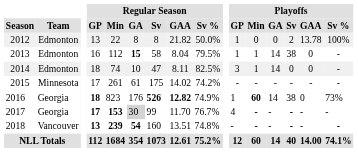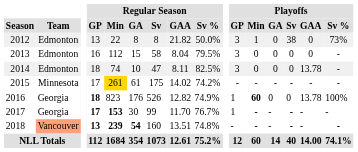 <table BORDER="0" CELLPADDING="3" CELLSPACING="0">
 <tr ALIGN="center" bgcolor="#e0e0e0">
 <th colspan="2" bgcolor="#ffffff"> </th>
 <th rowspan="102" bgcolor="#ffffff"> </th>
 <th colspan="6">Regular Season</th>
 <th rowspan="102" bgcolor="#ffffff"> </th>
 <th colspan="6">Playoffs</th>
 </tr>
 <tr ALIGN="center" bgcolor="#e0e0e0">
 <th>Season</th>
 <th>Team</th>
 <th>GP</th>
 <th>Min</th>
 <th>GA</th>
 <th>Sv</th>
 <th>GAA</th>
 <th>Sv %</th>
 <th>GP</th>
 <th>Min</th>
 <th>GA</th>
 <th>Sv</th>
 <th>GAA</th>
 <th>Sv %</th>
 </tr>
 <tr ALIGN="center" bgcolor="#f0f0f0">
 <td>2012</td>
 <td>Edmonton</td>
 <td>13</td>
 <td>22</td>
 <td>8</td>
 <td>8</td>
 <td>21.82</td>
 <td>50.0%</td>
+<td>3</td>
 <td>1</td>
 <td>0</td>
+<td>38</td>
 <td>0</td>
-<td>2</td>
-<td>13.78</td>
-<td>100%</td>
+<td>73%</td>
 </tr>
 <tr ALIGN="center">
 <td>2013</td>
 <td>Edmonton</td>
 <td>16</td>
 <td>112</td>
-<td><strong>15</strong></td>
+<td>15</td>
 <td>58</td>
 <td>8.04</td>
 <td>79.5%</td>
-<td>1</td>
-<td>1</td>
-<td>14</td>
-<td>38</td>
+<td>3</td>
+<td>0</td>
+<td>0</td>
+<td>0</td>
 <td>0</td>
 <td>-</td>
 </tr>
 <tr ALIGN="center" bgcolor="#f0f0f0">
 <td>2014</td>
 <td>Edmonton</td>
 <td>18</td>
 <td>74</td>
 <td>10</td>
 <td>47</td>
 <td>8.11</td>
 <td>82.5%</td>
 <td>3</td>
-<td>1</td>
-<td>14</td>
 <td>0</td>
 <td>0</td>
+<td>0</td>
+<td>13.78</td>
 <td>-</td>
 </tr>
 <tr ALIGN="center">
 <td>2015</td>
 <td>Minnesota</td>
 <td>17</td>
-<td>261</td>
+<td style="background: gold;">261</td>
 <td>61</td>
 <td>175</td>
 <td>14.02</td>
 <td>74.2%</td>
 <td>-</td>
 <td>-</td>
 <td>-</td>
 <td>-</td>
 <td>-</td>
 <td>-</td>
 </tr>
 <tr>
 <td>2016</td>
 <td>Georgia</td>
 <th>18</th>
 <td>823</td>
 <td>176</td>
-<td><strong>526</strong></td>
-<td><strong>12.82</strong></td>
+<td>526</td>
+<td>12.82</td>
 <td>74.9%</td>
 <td>1</td>
 <th>60</th>
-<td>14</td>
-<td>38</td>
 <td>0</td>
-<td>73%</td>
+<td>0</td>
+<td>13.78</td>
+<td>100%</td>
 </tr>
 <tr>
 <td>2017</td>
 <td>Georgia</td>
 <th><strong>17</strong></th>
 <th>153</th>
-<td style="background: lightgrey;">30</td>
+<td>30</td>
 <td>99</td>
 <td>11.70</td>
 <td>76.7%</td>
-<td>4</td>
+<td>1</td>
 <th>-</th>
 <td>-</td>
 <th>-</th>
 <td>-</td>
 <td>-</td>
 </tr>
 <tr>
 <td>2018</td>
-<td>Vancouver</td>
+<td style="background: lightsalmon;">Vancouver</td>
 <th>13</th>
 <th>239</th>
 <th>54</th>
 <td>160</td>
 <td>13.51</td>
 <td>74.8%</td>
 <td>-</td>
 <th>-</th>
 <td>-</td>
 <th>-</th>
 <td>-</td>
 <th>-</th>
 </tr>
 <tr align="center" bgcolor="#e0e0e0">
 <th colspan="2">NLL Totals</th>
 <th>112</th>
 <th>1684</th>
 <th>354</th>
 <th>1073</th>
 <th>12.61</th>
 <th>75.2%</th>
 <th>12</th>
 <th>60</th>
 <th>14</th>
 <th>40</th>
 <th>14.00</th>
 <th>74.1%</th>
 </tr>
 </table>
